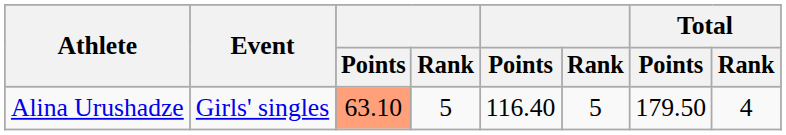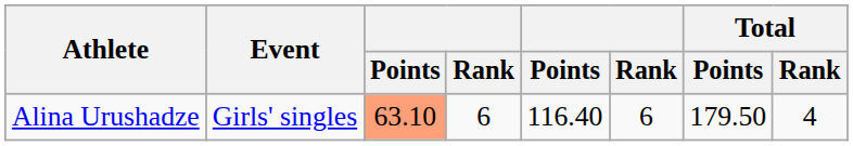 <table class="wikitable" style="font-size:90%">
 <tr>
 <th rowspan="2">Athlete</th>
 <th rowspan="2">Event</th>
 <th colspan="2"></th>
 <th colspan="2"></th>
 <th colspan="2">Total</th>
 </tr>
 <tr style="font-size:95%">
 <th>Points</th>
 <th>Rank</th>
 <th>Points</th>
 <th>Rank</th>
 <th>Points</th>
 <th>Rank</th>
 </tr>
 <tr align=center>
 <td align=left><a href='#'>Alina Urushadze</a></td>
 <td align=left><a href='#'>Girls' singles</a></td>
 <td style="background: lightsalmon;">63.10</td>
-<td>5</td>
+<td>6</td>
 <td>116.40</td>
-<td>5</td>
+<td>6</td>
 <td>179.50</td>
 <td>4</td>
 </tr>
 </table>
